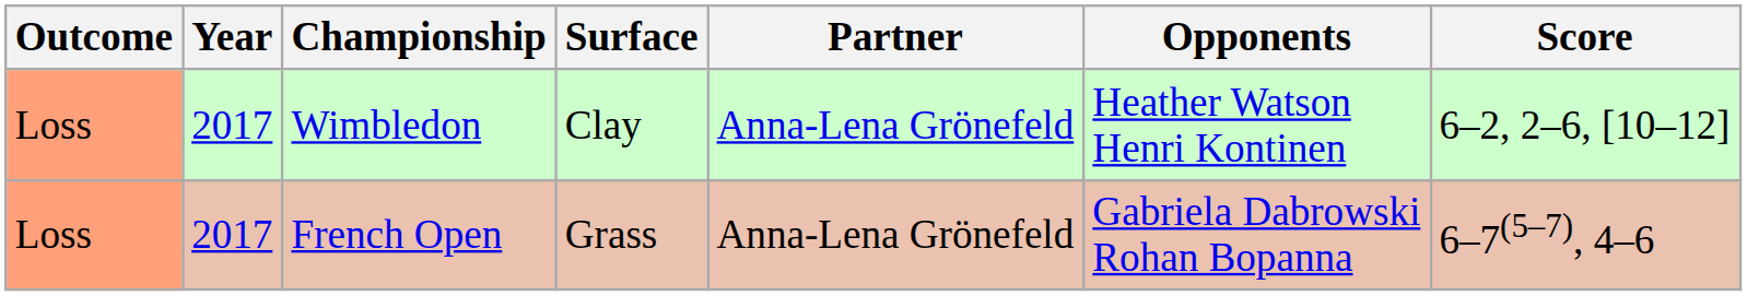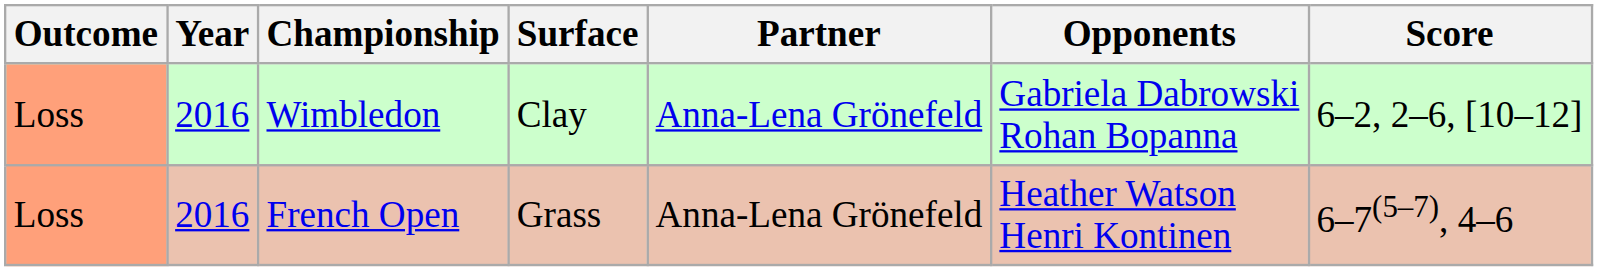 <table class="sortable wikitable">
 <tr>
 <th>Outcome</th>
 <th>Year</th>
 <th>Championship</th>
 <th>Surface</th>
 <th>Partner</th>
 <th>Opponents</th>
 <th class="unsortable">Score</th>
 </tr>
 <tr style="background:#cfc;">
 <td bgcolor=FFA07A>Loss</td>
-<td><a href='#'>2017</a></td>
+<td><a href='#'>2016</a></td>
 <td><a href='#'>Wimbledon</a></td>
 <td>Clay</td>
 <td> <a href='#'>Anna-Lena Grönefeld</a></td>
-<td> <a href='#'>Heather Watson</a><br> <a href='#'>Henri Kontinen</a></td>
+<td> <a href='#'>Gabriela Dabrowski</a> <br>  <a href='#'>Rohan Bopanna</a></td>
 <td>6–2, 2–6, [10–12]</td>
 </tr>
 <tr style="background:#ebc2af;">
 <td style="background:#ffa07a;">Loss</td>
-<td><a href='#'>2017</a></td>
+<td><a href='#'>2016</a></td>
 <td><a href='#'>French Open</a></td>
 <td>Grass</td>
 <td> Anna-Lena Grönefeld</td>
-<td> <a href='#'>Gabriela Dabrowski</a> <br>  <a href='#'>Rohan Bopanna</a></td>
+<td> <a href='#'>Heather Watson</a><br> <a href='#'>Henri Kontinen</a></td>
 <td>6–7<sup>(5–7)</sup>, 4–6</td>
 </tr>
 </table>
